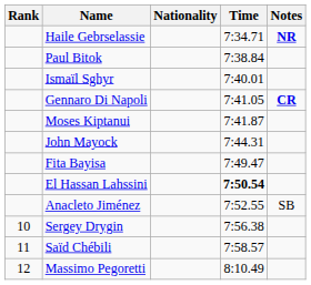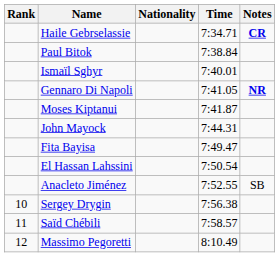 <table class="wikitable sortable" style="text-align:center">
 <tr>
 <th>Rank</th>
 <th>Name</th>
 <th>Nationality</th>
 <th>Time</th>
 <th>Notes</th>
 </tr>
 <tr>
 <td></td>
 <td align="left"><a href='#'>Haile Gebrselassie</a></td>
 <td align=left></td>
 <td>7:34.71</td>
-<td><strong><a href='#'>NR</a></strong></td>
+<td><strong><a href='#'>CR</a></strong></td>
 </tr>
 <tr>
 <td></td>
 <td align="left"><a href='#'>Paul Bitok</a></td>
 <td align=left></td>
 <td>7:38.84</td>
 <td></td>
 </tr>
 <tr>
 <td></td>
 <td align="left"><a href='#'>Ismaïl Sghyr</a></td>
 <td align=left></td>
 <td>7:40.01</td>
 <td></td>
 </tr>
 <tr>
 <td></td>
 <td align="left"><a href='#'>Gennaro Di Napoli</a></td>
 <td align=left></td>
 <td>7:41.05</td>
-<td><strong><a href='#'>CR</a></strong></td>
+<td><strong><a href='#'>NR</a></strong></td>
 </tr>
 <tr>
 <td></td>
 <td align="left"><a href='#'>Moses Kiptanui</a></td>
 <td align=left></td>
 <td>7:41.87</td>
 <td></td>
 </tr>
 <tr>
 <td></td>
 <td align="left"><a href='#'>John Mayock</a></td>
 <td align=left></td>
 <td>7:44.31</td>
 <td></td>
 </tr>
 <tr>
 <td></td>
 <td align="left"><a href='#'>Fita Bayisa</a></td>
 <td align=left></td>
 <td>7:49.47</td>
 <td></td>
 </tr>
 <tr>
 <td></td>
 <td align="left"><a href='#'>El Hassan Lahssini</a></td>
 <td align=left></td>
-<td><strong>7:50.54</strong></td>
+<td>7:50.54</td>
 <td></td>
 </tr>
 <tr>
 <td></td>
 <td align="left"><a href='#'>Anacleto Jiménez</a></td>
 <td align=left></td>
 <td>7:52.55</td>
 <td>SB</td>
 </tr>
 <tr>
 <td>10</td>
 <td align="left"><a href='#'>Sergey Drygin</a></td>
 <td align=left></td>
 <td>7:56.38</td>
 <td></td>
 </tr>
 <tr>
 <td>11</td>
 <td align="left"><a href='#'>Saïd Chébili</a></td>
 <td align=left></td>
 <td>7:58.57</td>
 <td></td>
 </tr>
 <tr>
 <td>12</td>
 <td align="left"><a href='#'>Massimo Pegoretti</a></td>
 <td align=left></td>
 <td>8:10.49</td>
 <td></td>
 </tr>
 </table>
